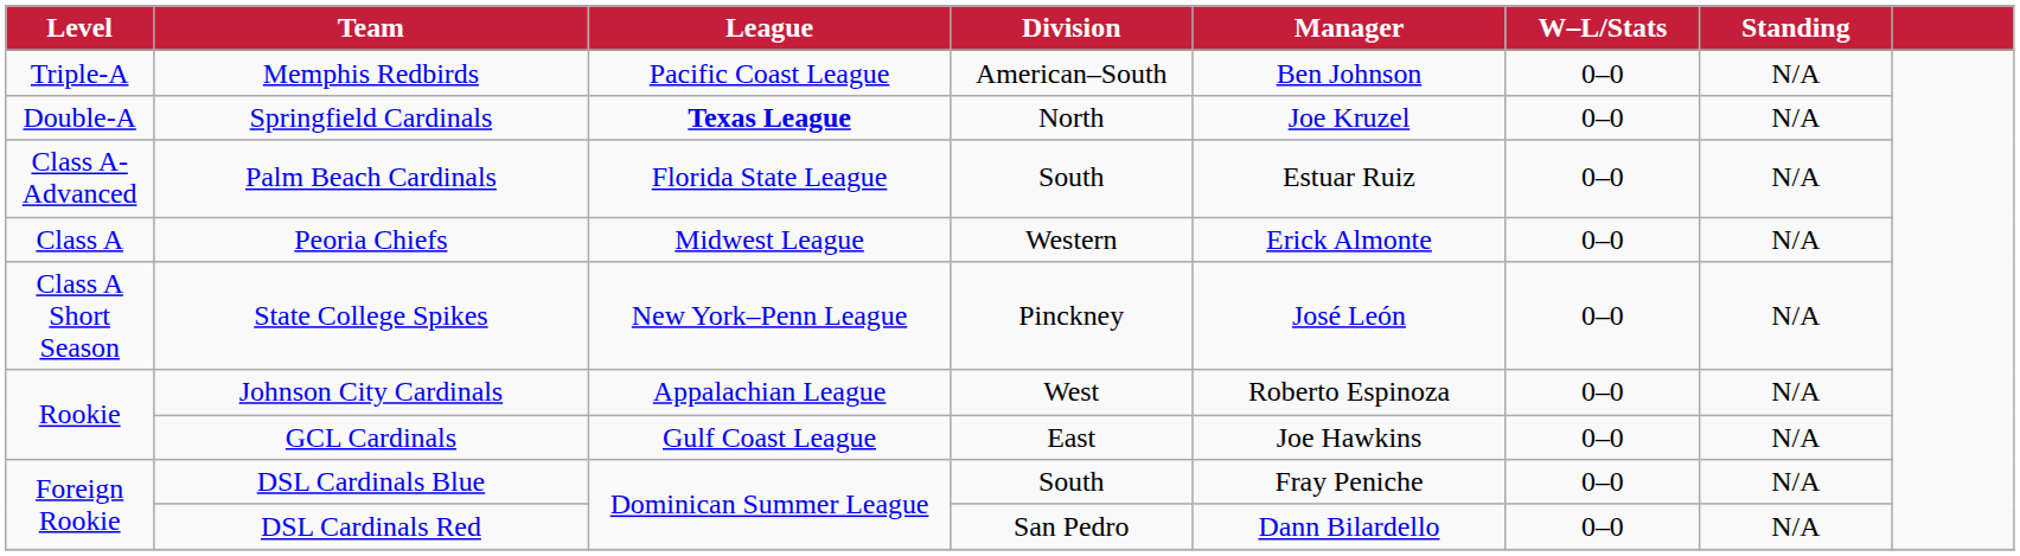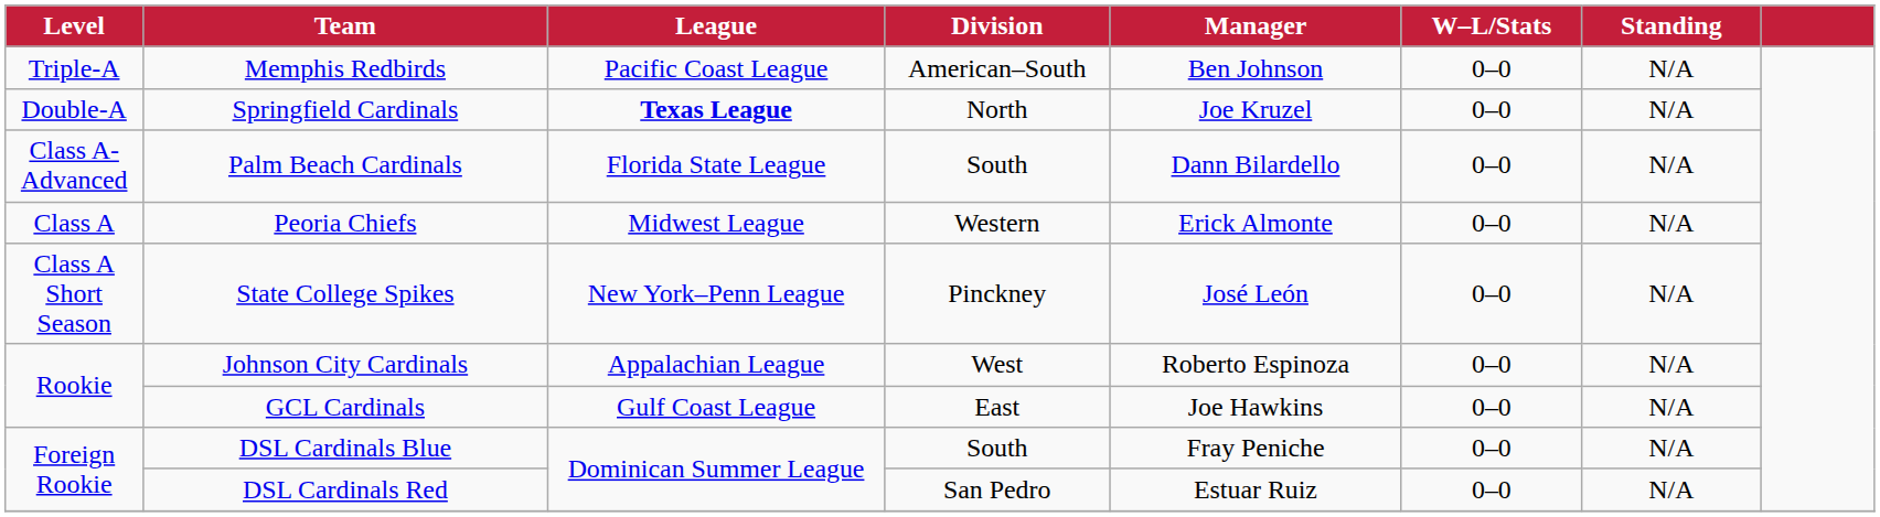 <table class="wikitable" style="width:90%; text-align:center;">
 <tr>
 <th style="background:#C41E3A; color:white; width:5%;">Level</th>
 <th style="background:#C41E3A; color:white; width:18%;">Team</th>
 <th style="background:#C41E3A; color:white; width:15%;">League</th>
 <th style="background:#C41E3A; color:white; width:10%;">Division</th>
 <th style="background:#C41E3A; color:white; width:13%;">Manager</th>
 <th style="background:#C41E3A; color:white; width:8%;">W–L/Stats</th>
 <th style="background:#C41E3A; color:white; width:8%;">Standing</th>
 <th style="background:#C41E3A; color:white; width:5%;"></th>
 </tr>
 <tr>
 <td><a href='#'>Triple-A</a></td>
 <td><a href='#'>Memphis Redbirds</a></td>
 <td><a href='#'>Pacific Coast League</a></td>
 <td>American–South</td>
 <td><a href='#'>Ben Johnson</a></td>
 <td>0–0</td>
 <td>N/A</td>
 <td rowspan=9></td>
 </tr>
 <tr>
 <td><a href='#'>Double-A</a></td>
 <td><a href='#'>Springfield Cardinals</a></td>
 <td><strong><a href='#'>Texas League</a></strong></td>
 <td>North</td>
 <td><a href='#'>Joe Kruzel</a></td>
 <td>0–0</td>
 <td>N/A</td>
 </tr>
 <tr>
 <td><a href='#'>Class A-Advanced</a></td>
 <td><a href='#'>Palm Beach Cardinals</a></td>
 <td><a href='#'>Florida State League</a></td>
 <td>South</td>
-<td>Estuar Ruiz</td>
+<td><a href='#'>Dann Bilardello</a></td>
 <td>0–0</td>
 <td>N/A</td>
 </tr>
 <tr>
 <td><a href='#'>Class A</a></td>
 <td><a href='#'>Peoria Chiefs</a></td>
 <td><a href='#'>Midwest League</a></td>
 <td>Western</td>
 <td><a href='#'>Erick Almonte</a></td>
 <td>0–0</td>
 <td>N/A</td>
 </tr>
 <tr>
 <td><a href='#'>Class A Short Season</a></td>
 <td><a href='#'>State College Spikes</a></td>
 <td><a href='#'>New York–Penn League</a></td>
 <td>Pinckney</td>
 <td><a href='#'>José León</a></td>
 <td>0–0</td>
 <td>N/A</td>
 </tr>
 <tr>
 <td rowspan=2><a href='#'>Rookie</a></td>
 <td><a href='#'>Johnson City Cardinals</a></td>
 <td><a href='#'>Appalachian League</a></td>
 <td>West</td>
 <td>Roberto Espinoza</td>
 <td>0–0</td>
 <td>N/A</td>
 </tr>
 <tr>
 <td><a href='#'>GCL Cardinals</a></td>
 <td><a href='#'>Gulf Coast League</a></td>
 <td>East</td>
 <td>Joe Hawkins</td>
 <td>0–0</td>
 <td>N/A</td>
 </tr>
 <tr>
 <td rowspan=2><a href='#'>Foreign Rookie</a></td>
 <td><a href='#'>DSL Cardinals Blue</a></td>
 <td rowspan=2><a href='#'>Dominican Summer League</a></td>
 <td>South</td>
 <td>Fray Peniche</td>
 <td>0–0</td>
 <td>N/A</td>
 </tr>
 <tr>
 <td><a href='#'>DSL Cardinals Red</a></td>
 <td>San Pedro</td>
-<td><a href='#'>Dann Bilardello</a></td>
+<td>Estuar Ruiz</td>
 <td>0–0</td>
 <td>N/A</td>
 </tr>
 <tr>
 </tr>
 </table>
